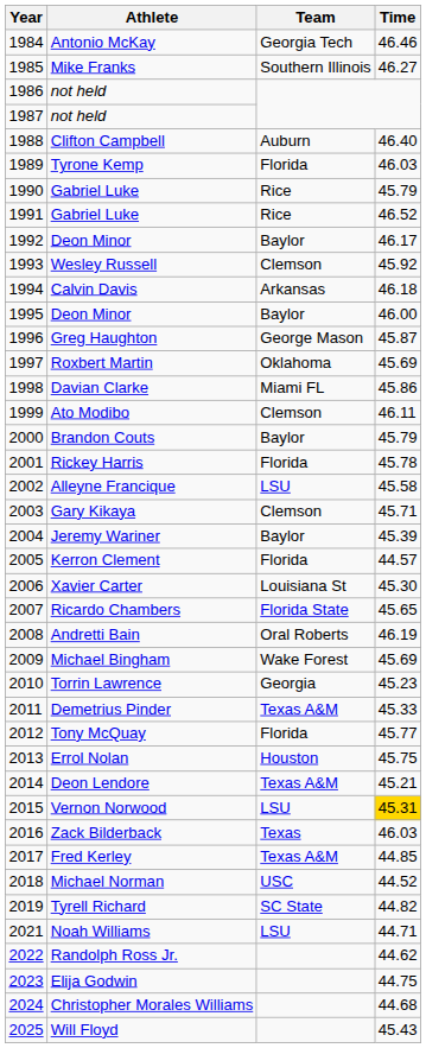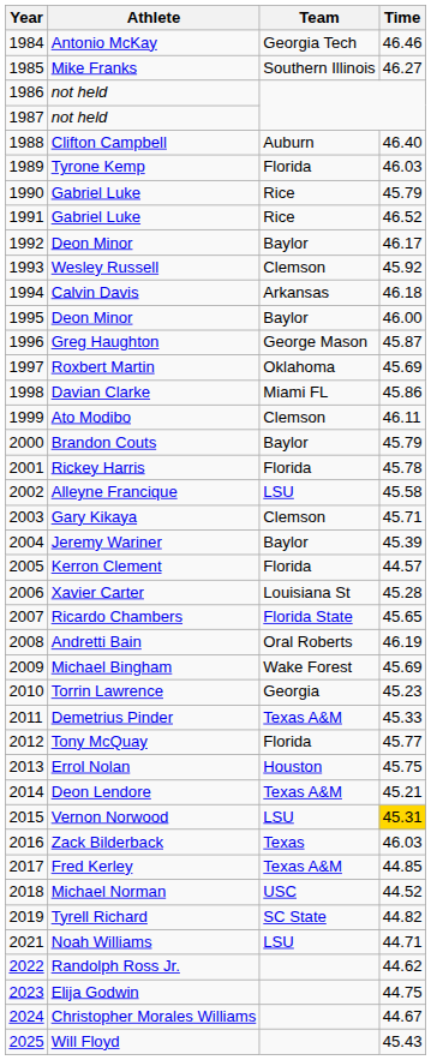 <table class="wikitable sortable">
 <tr>
 <th>Year</th>
 <th>Athlete</th>
 <th>Team</th>
 <th>Time</th>
 </tr>
 <tr>
 <td>1984</td>
 <td><a href='#'>Antonio McKay</a></td>
 <td>Georgia Tech</td>
 <td>46.46</td>
 </tr>
 <tr>
 <td>1985</td>
 <td><a href='#'>Mike Franks</a></td>
 <td>Southern Illinois</td>
 <td>46.27</td>
 </tr>
 <tr>
 <td>1986</td>
 <td><em>not held</em></td>
 </tr>
 <tr>
 <td>1987</td>
 <td><em>not held</em></td>
 </tr>
 <tr>
 <td>1988</td>
 <td><a href='#'>Clifton Campbell</a></td>
 <td>Auburn</td>
 <td>46.40</td>
 </tr>
 <tr>
 <td>1989</td>
 <td><a href='#'>Tyrone Kemp</a></td>
 <td>Florida</td>
 <td>46.03</td>
 </tr>
 <tr>
 <td>1990</td>
 <td><a href='#'>Gabriel Luke</a></td>
 <td>Rice</td>
 <td>45.79</td>
 </tr>
 <tr>
 <td>1991</td>
 <td><a href='#'>Gabriel Luke</a></td>
 <td>Rice</td>
 <td>46.52</td>
 </tr>
 <tr>
 <td>1992</td>
 <td><a href='#'>Deon Minor</a></td>
 <td>Baylor</td>
 <td>46.17</td>
 </tr>
 <tr>
 <td>1993</td>
 <td><a href='#'>Wesley Russell</a></td>
 <td>Clemson</td>
 <td>45.92</td>
 </tr>
 <tr>
 <td>1994</td>
 <td><a href='#'>Calvin Davis</a></td>
 <td>Arkansas</td>
 <td>46.18</td>
 </tr>
 <tr>
 <td>1995</td>
 <td><a href='#'>Deon Minor</a></td>
 <td>Baylor</td>
 <td>46.00</td>
 </tr>
 <tr>
 <td>1996</td>
 <td><a href='#'>Greg Haughton</a> </td>
 <td>George Mason</td>
 <td>45.87</td>
 </tr>
 <tr>
 <td>1997</td>
 <td><a href='#'>Roxbert Martin</a> </td>
 <td>Oklahoma</td>
 <td>45.69</td>
 </tr>
 <tr>
 <td>1998</td>
 <td><a href='#'>Davian Clarke</a> </td>
 <td>Miami FL</td>
 <td>45.86</td>
 </tr>
 <tr>
 <td>1999</td>
 <td><a href='#'>Ato Modibo</a> </td>
 <td>Clemson</td>
 <td>46.11</td>
 </tr>
 <tr>
 <td>2000</td>
 <td><a href='#'>Brandon Couts</a></td>
 <td>Baylor</td>
 <td>45.79</td>
 </tr>
 <tr>
 <td>2001</td>
 <td><a href='#'>Rickey Harris</a></td>
 <td>Florida</td>
 <td>45.78</td>
 </tr>
 <tr>
 <td>2002</td>
 <td><a href='#'>Alleyne Francique</a> </td>
 <td><a href='#'>LSU</a></td>
 <td>45.58</td>
 </tr>
 <tr>
 <td>2003</td>
 <td><a href='#'>Gary Kikaya</a> </td>
 <td>Clemson</td>
 <td>45.71</td>
 </tr>
 <tr>
 <td>2004</td>
 <td><a href='#'>Jeremy Wariner</a></td>
 <td>Baylor</td>
 <td>45.39</td>
 </tr>
 <tr>
 <td>2005</td>
 <td><a href='#'>Kerron Clement</a></td>
 <td>Florida</td>
 <td>44.57</td>
 </tr>
 <tr>
 <td>2006</td>
 <td><a href='#'>Xavier Carter</a></td>
 <td>Louisiana St</td>
-<td>45.30</td>
+<td>45.28</td>
 </tr>
 <tr>
 <td>2007</td>
 <td><a href='#'>Ricardo Chambers</a> </td>
 <td><a href='#'>Florida State</a></td>
 <td>45.65</td>
 </tr>
 <tr>
 <td>2008</td>
 <td><a href='#'>Andretti Bain</a> </td>
 <td>Oral Roberts</td>
 <td>46.19</td>
 </tr>
 <tr>
 <td>2009</td>
 <td><a href='#'>Michael Bingham</a> </td>
 <td>Wake Forest</td>
 <td>45.69</td>
 </tr>
 <tr>
 <td>2010</td>
 <td><a href='#'>Torrin Lawrence</a></td>
 <td>Georgia</td>
 <td>45.23</td>
 </tr>
 <tr>
 <td>2011</td>
 <td><a href='#'>Demetrius Pinder</a> </td>
 <td><a href='#'>Texas A&M</a></td>
 <td>45.33</td>
 </tr>
 <tr>
 <td>2012</td>
 <td><a href='#'>Tony McQuay</a></td>
 <td>Florida</td>
 <td>45.77</td>
 </tr>
 <tr>
 <td>2013</td>
 <td><a href='#'>Errol Nolan</a></td>
 <td><a href='#'>Houston</a></td>
 <td>45.75</td>
 </tr>
 <tr>
 <td>2014</td>
 <td><a href='#'>Deon Lendore</a></td>
 <td><a href='#'>Texas A&M</a></td>
 <td>45.21</td>
 </tr>
 <tr>
 <td>2015</td>
 <td><a href='#'>Vernon Norwood</a></td>
 <td><a href='#'>LSU</a></td>
 <td style="background: gold;">45.31</td>
 </tr>
 <tr>
 <td>2016</td>
 <td><a href='#'>Zack Bilderback</a></td>
 <td><a href='#'>Texas</a></td>
 <td>46.03</td>
 </tr>
 <tr>
 <td>2017</td>
 <td><a href='#'>Fred Kerley</a></td>
 <td><a href='#'>Texas A&M</a></td>
 <td>44.85</td>
 </tr>
 <tr>
 <td>2018</td>
 <td><a href='#'>Michael Norman</a></td>
 <td><a href='#'>USC</a></td>
 <td>44.52 <strong></strong></td>
 </tr>
 <tr>
 <td>2019</td>
 <td><a href='#'>Tyrell Richard</a></td>
 <td><a href='#'>SC State</a></td>
 <td>44.82</td>
 </tr>
 <tr>
 <td>2021</td>
 <td><a href='#'>Noah Williams</a></td>
 <td><a href='#'>LSU</a></td>
 <td>44.71</td>
 </tr>
 <tr>
 <td><a href='#'>2022</a></td>
 <td><a href='#'>Randolph Ross Jr.</a></td>
 <td></td>
 <td>44.62</td>
 </tr>
 <tr>
 <td><a href='#'>2023</a></td>
 <td><a href='#'>Elija Godwin</a></td>
 <td></td>
 <td>44.75</td>
 </tr>
 <tr>
 <td><a href='#'>2024</a></td>
 <td><a href='#'>Christopher Morales Williams</a></td>
 <td></td>
-<td>44.68</td>
+<td>44.67</td>
 </tr>
 <tr>
 <td><a href='#'>2025</a></td>
 <td><a href='#'>Will Floyd</a></td>
 <td></td>
 <td>45.43</td>
 </tr>
 </table>
